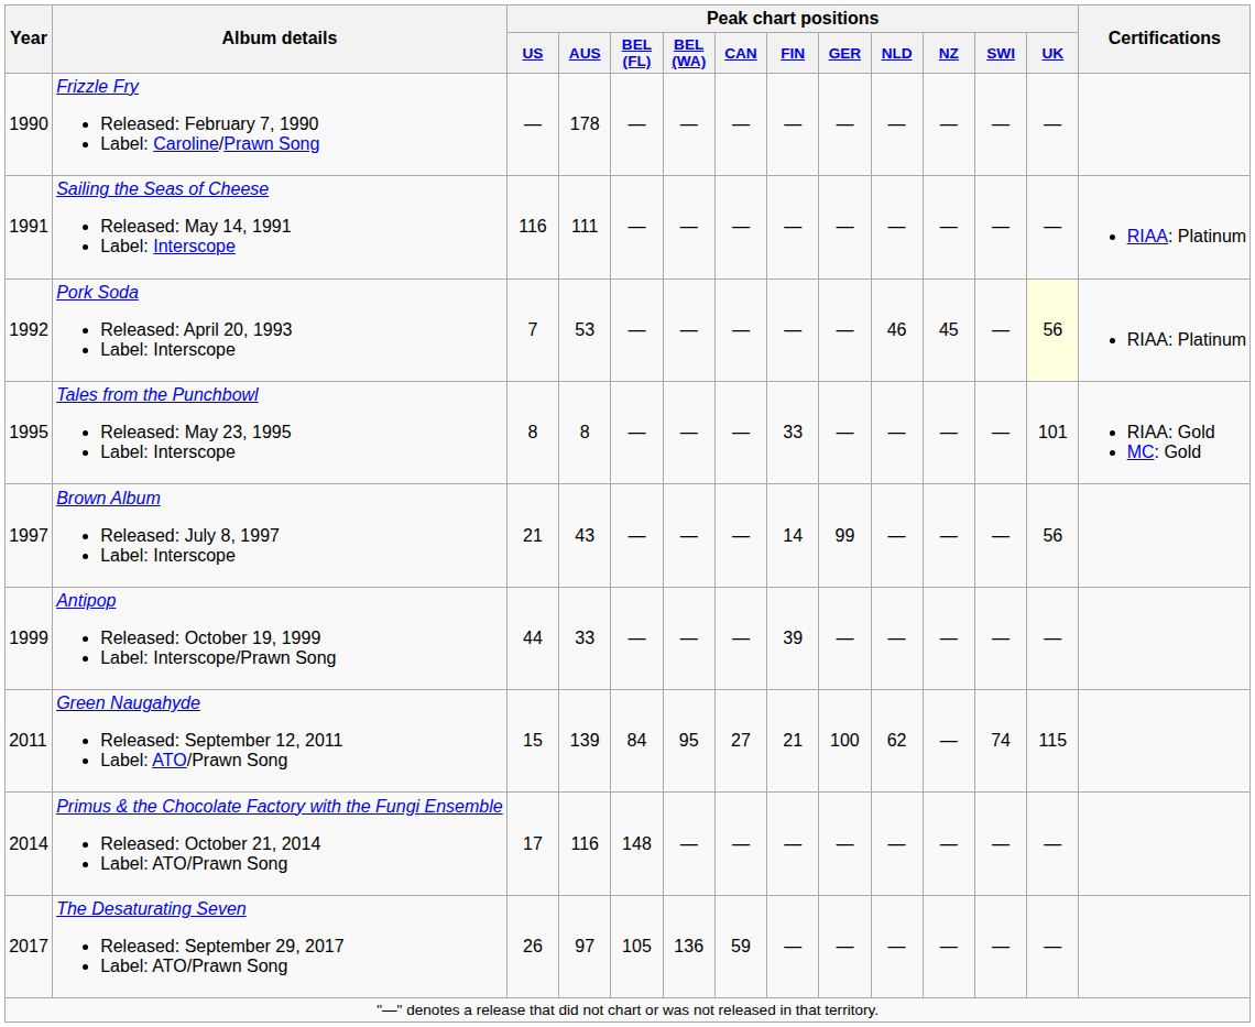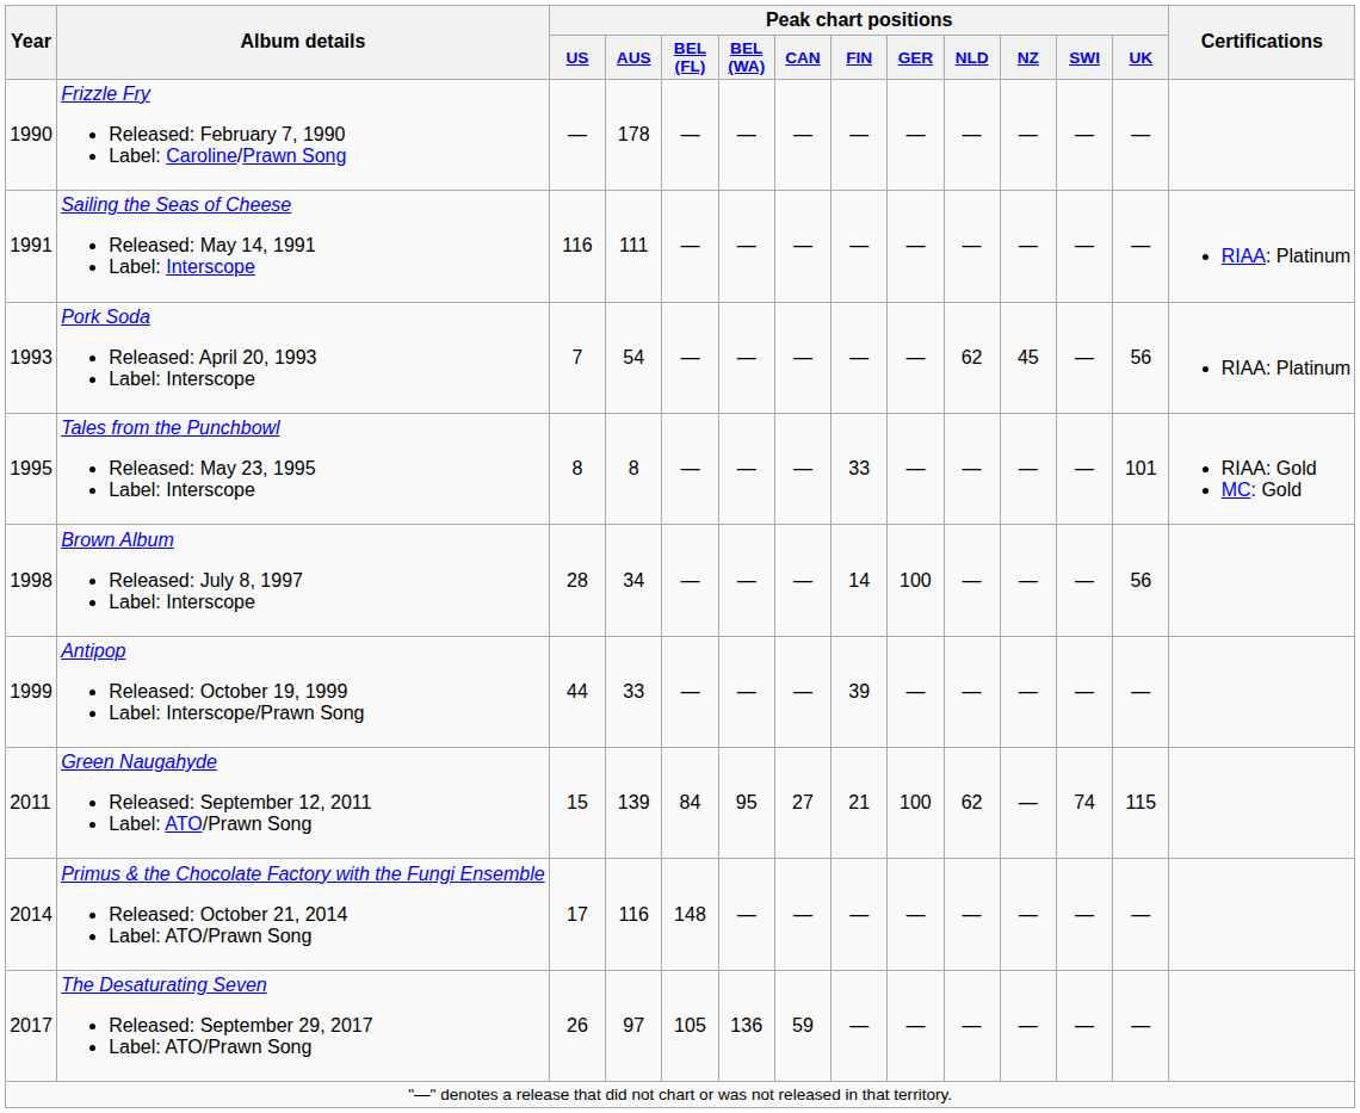 <table class="wikitable">
 <tr>
 <th rowspan="2">Year</th>
 <th rowspan="2">Album details</th>
 <th colspan="11">Peak chart positions</th>
 <th rowspan="2">Certifications</th>
 </tr>
 <tr>
 <th style="width:3em;font-size:85%"><a href='#'>US</a><br></th>
 <th style="width:3em;font-size:85%"><a href='#'>AUS</a><br></th>
 <th style="width:3em;font-size:85%"><a href='#'>BEL<br>(FL)</a><br></th>
 <th style="width:3em;font-size:85%"><a href='#'>BEL<br>(WA)</a><br></th>
 <th style="width:3em;font-size:85%"><a href='#'>CAN</a><br></th>
 <th style="width:3em;font-size:85%"><a href='#'>FIN</a><br></th>
 <th style="width:3em;font-size:85%"><a href='#'>GER</a><br></th>
 <th style="width:3em;font-size:85%"><a href='#'>NLD</a><br></th>
 <th style="width:3em;font-size:85%"><a href='#'>NZ</a><br></th>
 <th style="width:3em;font-size:85%"><a href='#'>SWI</a><br></th>
 <th style="width:3em;font-size:85%"><a href='#'>UK</a><br></th>
 </tr>
 <tr>
 <td>1990</td>
 <td><em><a href='#'>Frizzle Fry</a></em><br><ul><li>Released: February 7, 1990</li><li>Label: <a href='#'>Caroline</a>/<a href='#'>Prawn Song</a></li></ul></td>
 <td align="center">—</td>
 <td align="center">178</td>
 <td align="center">—</td>
 <td align="center">—</td>
 <td align="center">—</td>
 <td align="center">—</td>
 <td align="center">—</td>
 <td align="center">—</td>
 <td align="center">—</td>
 <td align="center">—</td>
 <td align="center">—</td>
 <td></td>
 </tr>
 <tr>
 <td>1991</td>
 <td><em><a href='#'>Sailing the Seas of Cheese</a></em><br><ul><li>Released: May 14, 1991</li><li>Label: <a href='#'>Interscope</a></li></ul></td>
 <td align="center">116</td>
 <td align="center">111</td>
 <td align="center">—</td>
 <td align="center">—</td>
 <td align="center">—</td>
 <td align="center">—</td>
 <td align="center">—</td>
 <td align="center">—</td>
 <td align="center">—</td>
 <td align="center">—</td>
 <td align="center">—</td>
 <td><br><ul><li><a href='#'>RIAA</a>: Platinum</li></ul></td>
 </tr>
 <tr>
-<td>1992</td>
+<td>1993</td>
 <td><em><a href='#'>Pork Soda</a></em><br><ul><li>Released: April 20, 1993</li><li>Label: Interscope</li></ul></td>
 <td align="center">7</td>
-<td align="center">53</td>
+<td align="center">54</td>
 <td align="center">—</td>
 <td align="center">—</td>
 <td align="center">—</td>
 <td align="center">—</td>
 <td align="center">—</td>
-<td align="center">46</td>
+<td align="center">62</td>
 <td align="center">45</td>
 <td align="center">—</td>
-<td align="center" style="background: lightyellow;">56</td>
+<td align="center">56</td>
 <td><br><ul><li>RIAA: Platinum</li></ul></td>
 </tr>
 <tr>
 <td>1995</td>
 <td><em><a href='#'>Tales from the Punchbowl</a></em><br><ul><li>Released: May 23, 1995</li><li>Label: Interscope</li></ul></td>
 <td align="center">8</td>
 <td align="center">8</td>
 <td align="center">—</td>
 <td align="center">—</td>
 <td align="center">—</td>
 <td align="center">33</td>
 <td align="center">—</td>
 <td align="center">—</td>
 <td align="center">—</td>
 <td align="center">—</td>
 <td align="center">101</td>
 <td><br><ul><li>RIAA: Gold</li><li><a href='#'>MC</a>: Gold</li></ul></td>
 </tr>
 <tr>
-<td>1997</td>
+<td>1998</td>
 <td><em><a href='#'>Brown Album</a></em><br><ul><li>Released: July 8, 1997</li><li>Label: Interscope</li></ul></td>
-<td align="center">21</td>
-<td align="center">43</td>
+<td align="center">28</td>
+<td align="center">34</td>
 <td align="center">—</td>
 <td align="center">—</td>
 <td align="center">—</td>
 <td align="center">14</td>
-<td align="center">99</td>
+<td align="center">100</td>
 <td align="center">—</td>
 <td align="center">—</td>
 <td align="center">—</td>
 <td align="center">56</td>
 <td></td>
 </tr>
 <tr>
 <td>1999</td>
 <td><em><a href='#'>Antipop</a></em><br><ul><li>Released: October 19, 1999</li><li>Label: Interscope/Prawn Song</li></ul></td>
 <td align="center">44</td>
 <td align="center">33</td>
 <td align="center">—</td>
 <td align="center">—</td>
 <td align="center">—</td>
 <td align="center">39</td>
 <td align="center">—</td>
 <td align="center">—</td>
 <td align="center">—</td>
 <td align="center">—</td>
 <td align="center">—</td>
 <td></td>
 </tr>
 <tr>
 <td>2011</td>
 <td><em><a href='#'>Green Naugahyde</a></em><br><ul><li>Released: September 12, 2011</li><li>Label: <a href='#'>ATO</a>/Prawn Song</li></ul></td>
 <td align="center">15</td>
 <td align="center">139</td>
 <td align="center">84</td>
 <td align="center">95</td>
 <td align="center">27</td>
 <td align="center">21</td>
 <td align="center">100</td>
 <td align="center">62</td>
 <td align="center">—</td>
 <td align="center">74</td>
 <td align="center">115</td>
 <td></td>
 </tr>
 <tr>
 <td>2014</td>
 <td><em><a href='#'>Primus & the Chocolate Factory with the Fungi Ensemble</a></em><br><ul><li>Released: October 21, 2014</li><li>Label: ATO/Prawn Song</li></ul></td>
 <td align="center">17</td>
 <td align="center">116</td>
 <td align="center">148</td>
 <td align="center">—</td>
 <td align="center">—</td>
 <td align="center">—</td>
 <td align="center">—</td>
 <td align="center">—</td>
 <td align="center">—</td>
 <td align="center">—</td>
 <td align="center">—</td>
 <td></td>
 </tr>
 <tr>
 <td>2017</td>
 <td><em><a href='#'>The Desaturating Seven</a></em><br><ul><li>Released: September 29, 2017</li><li>Label: ATO/Prawn Song</li></ul></td>
 <td align="center">26</td>
 <td align="center">97</td>
 <td align="center">105</td>
 <td align="center">136</td>
 <td align="center">59</td>
 <td align="center">—</td>
 <td align="center">—</td>
 <td align="center">—</td>
 <td align="center">—</td>
 <td align="center">—</td>
 <td align="center">—</td>
 <td></td>
 </tr>
 <tr>
 <td align="center" colspan="15" style="font-size: 85%">"—" denotes a release that did not chart or was not released in that territory.</td>
 </tr>
 </table>
